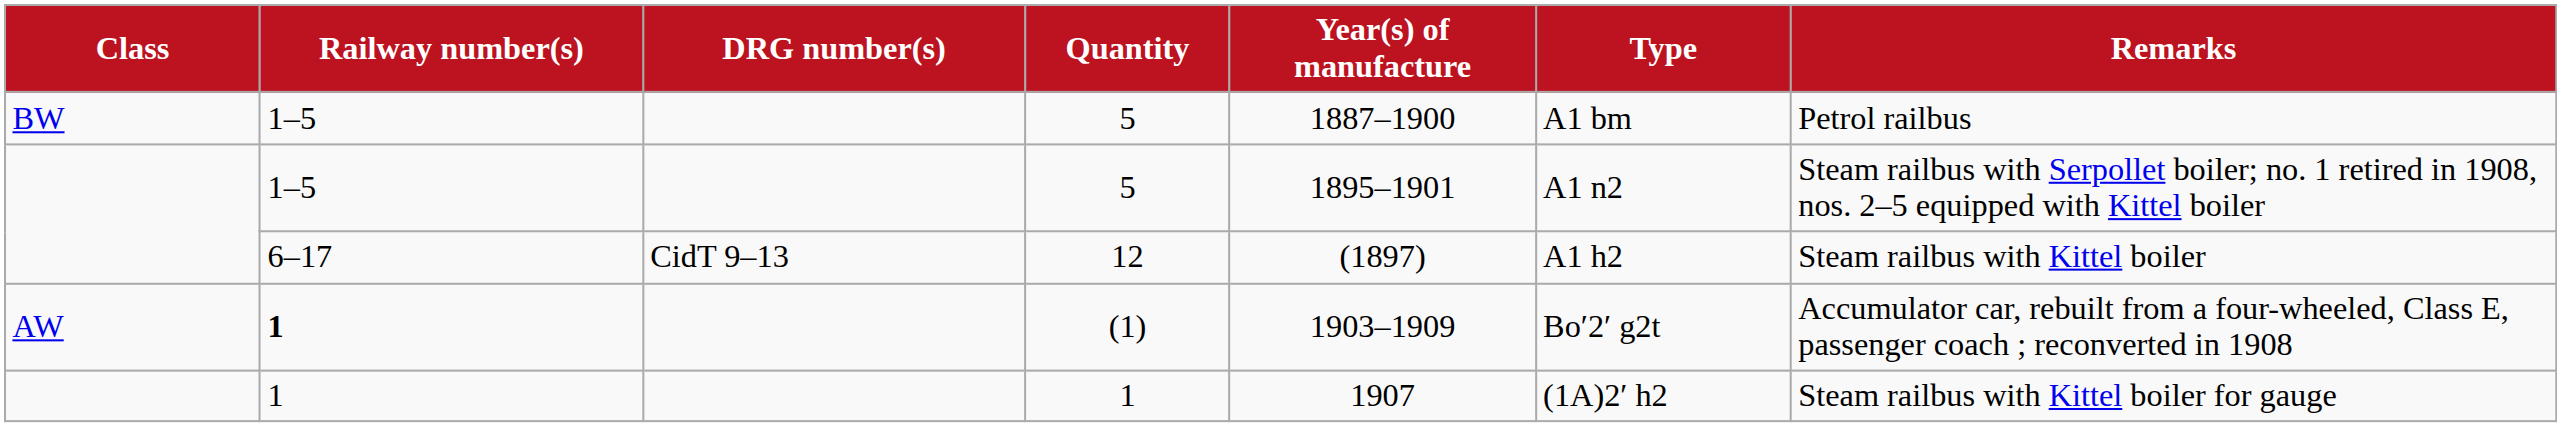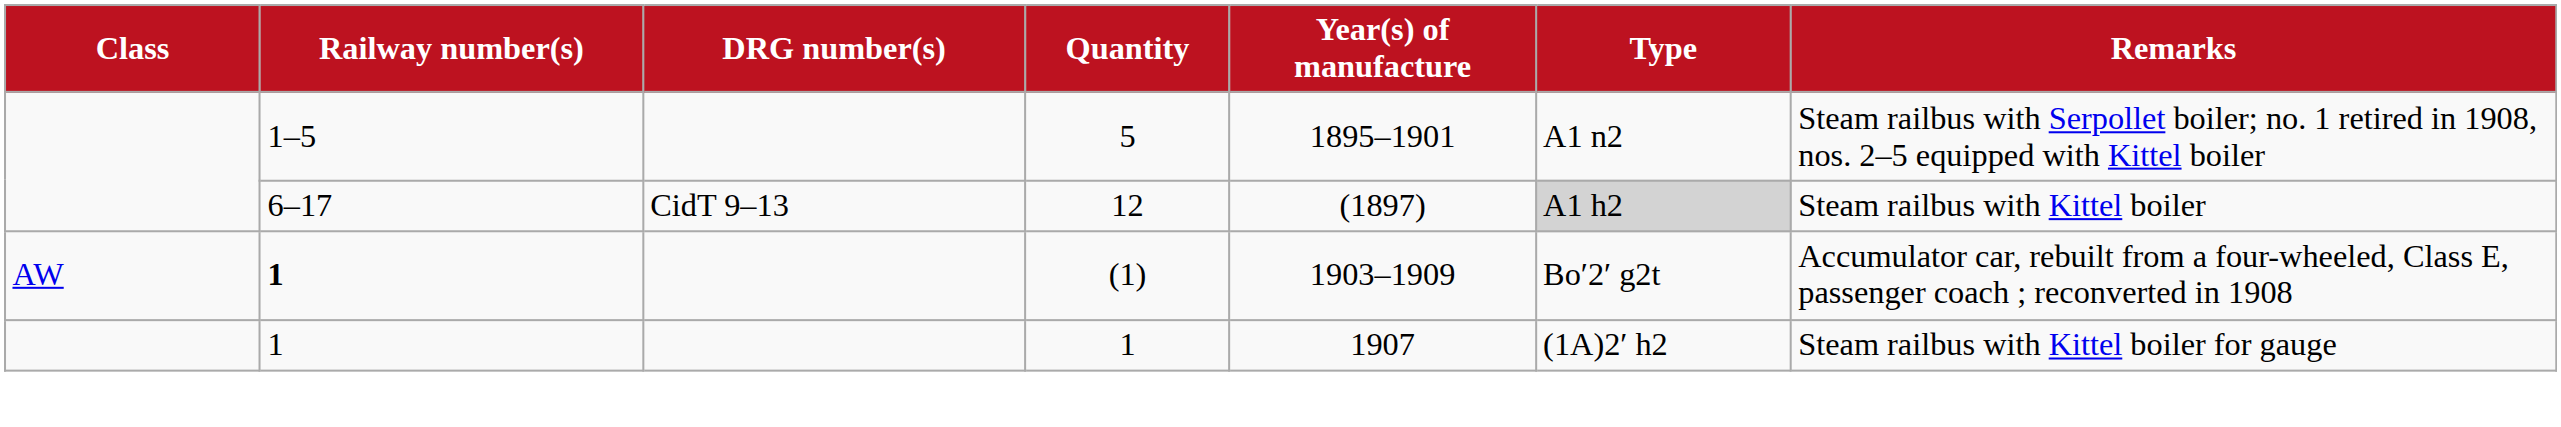 <table class="wikitable"  width="100%">
 <tr>
 <th style="color:#ffffff; background:#bd1220" width="10%">Class</th>
 <th style="color:#ffffff; background:#bd1220" width="15%">Railway number(s)</th>
 <th style="color:#ffffff; background:#bd1220" width="15%">DRG number(s)</th>
 <th style="color:#ffffff; background:#bd1220" width="8%">Quantity</th>
 <th style="color:#ffffff; background:#bd1220" width="12%">Year(s) of manufacture</th>
 <th style="color:#ffffff; background:#bd1220" width="10%">Type</th>
 <th style="color:#ffffff; background:#bd1220" width="30%">Remarks</th>
-</tr>
-<tr>
-<td><a href='#'>BW</a></td>
-<td>1–5</td>
-<td></td>
-<td align="center">5</td>
-<td align="center">1887–1900</td>
-<td>A1 bm</td>
-<td>Petrol railbus</td>
 </tr>
 <tr>
 <td rowspan="2"></td>
 <td>1–5</td>
 <td></td>
 <td align="center">5</td>
 <td align="center">1895–1901</td>
 <td>A1 n2</td>
 <td>Steam railbus with <a href='#'>Serpollet</a> boiler; no. 1 retired in 1908, nos. 2–5 equipped with <a href='#'>Kittel</a> boiler</td>
 </tr>
 <tr>
 <td>6–17</td>
 <td>CidT 9–13</td>
 <td align="center">12</td>
 <td align="center">(1897)</td>
-<td>A1 h2</td>
+<td style="background: lightgrey;">A1 h2</td>
 <td>Steam railbus with <a href='#'>Kittel</a> boiler</td>
 </tr>
 <tr>
 <td><a href='#'>AW</a></td>
 <td><strong>1</strong></td>
 <td></td>
 <td align="center">(1)</td>
 <td align="center">1903–1909</td>
 <td>Bo′2′ g2t</td>
 <td>Accumulator car, rebuilt from a four-wheeled, Class E, passenger coach ; reconverted in 1908</td>
 </tr>
 <tr>
 <td></td>
 <td>1</td>
 <td></td>
 <td align="center">1</td>
 <td align="center">1907</td>
 <td>(1A)2′ h2</td>
 <td>Steam railbus with <a href='#'>Kittel</a> boiler for  gauge</td>
 </tr>
 </table>
